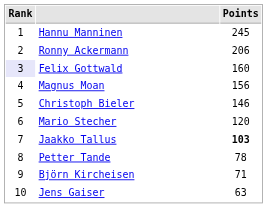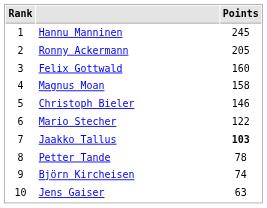 <table cellspacing="1" cellpadding="3" style="border:1px solid #AAAAAA;font-size:86%">
 <tr bgcolor="#E4E4E4">
 <th style="border-bottom:1px solid #AAAAAA" width=10>Rank</th>
 <th style="border-bottom:1px solid #AAAAAA" width=200></th>
 <th style="border-bottom:1px solid #AAAAAA" width=20>Points</th>
 </tr>
 <tr align="center">
 <td>1</td>
 <td align="left"> <a href='#'>Hannu Manninen</a></td>
 <td>245</td>
 </tr>
 <tr align="center">
 <td>2</td>
 <td align="left"> <a href='#'>Ronny Ackermann</a></td>
-<td>206</td>
+<td>205</td>
 </tr>
 <tr align="center">
-<td style="background: lavender;">3</td>
+<td>3</td>
 <td align="left"> <a href='#'>Felix Gottwald</a></td>
 <td>160</td>
 </tr>
 <tr align="center">
 <td>4</td>
 <td align="left"> <a href='#'>Magnus Moan</a></td>
-<td>156</td>
+<td>158</td>
 </tr>
 <tr align="center">
 <td>5</td>
 <td align="left"> <a href='#'>Christoph Bieler</a></td>
 <td>146</td>
 </tr>
 <tr align="center">
 <td>6</td>
 <td align="left"> <a href='#'>Mario Stecher</a></td>
-<td>120</td>
+<td>122</td>
 </tr>
 <tr align="center">
 <td>7</td>
 <td align="left"> <a href='#'>Jaakko Tallus</a></td>
 <td><strong>103</strong></td>
 </tr>
 <tr align="center">
 <td>8</td>
 <td align="left"> <a href='#'>Petter Tande</a></td>
 <td>78</td>
 </tr>
 <tr align="center">
 <td>9</td>
 <td align="left"> <a href='#'>Björn Kircheisen</a></td>
-<td>71</td>
+<td>74</td>
 </tr>
 <tr align="center">
 <td>10</td>
 <td align="left"> <a href='#'>Jens Gaiser</a></td>
 <td>63</td>
 </tr>
 </table>
